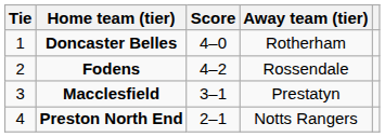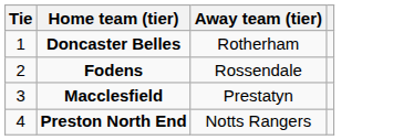 <table class="wikitable" style="text-align:center; font-size:85%">
 <tr>
 <th>Tie</th>
 <th>Home team (tier)</th>
-<th>Score</th>
 <th>Away team (tier)</th>
 <th></th>
 </tr>
 <tr>
 <td align="center">1</td>
 <td><strong>Doncaster Belles</strong></td>
-<td align="center">4–0</td>
 <td>Rotherham</td>
 <td></td>
 </tr>
 <tr>
 <td align="center">2</td>
 <td><strong>Fodens</strong></td>
-<td align="center">4–2</td>
 <td>Rossendale</td>
 <td></td>
 </tr>
 <tr>
 <td align="center">3</td>
 <td><strong>Macclesfield</strong></td>
-<td align="center">3–1</td>
 <td>Prestatyn</td>
 <td></td>
 </tr>
 <tr>
 <td align="center">4</td>
 <td><strong>Preston North End</strong></td>
-<td align="center">2–1</td>
 <td>Notts Rangers</td>
 <td></td>
 </tr>
 </table>
